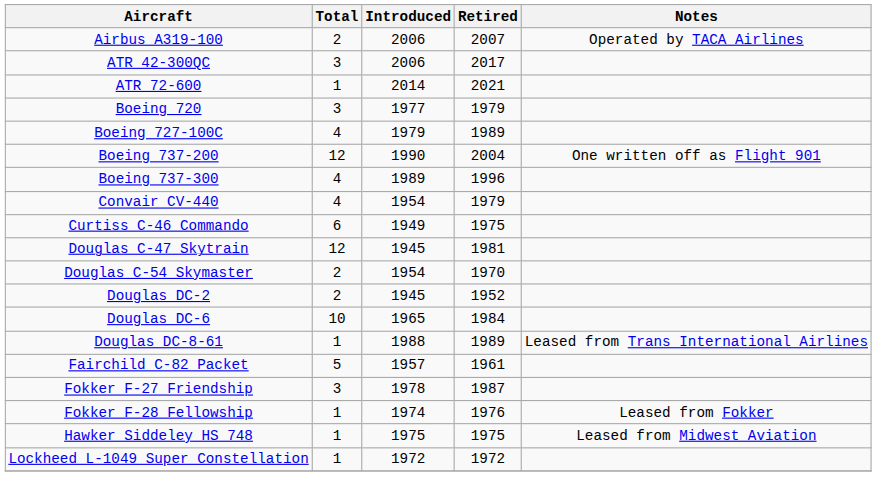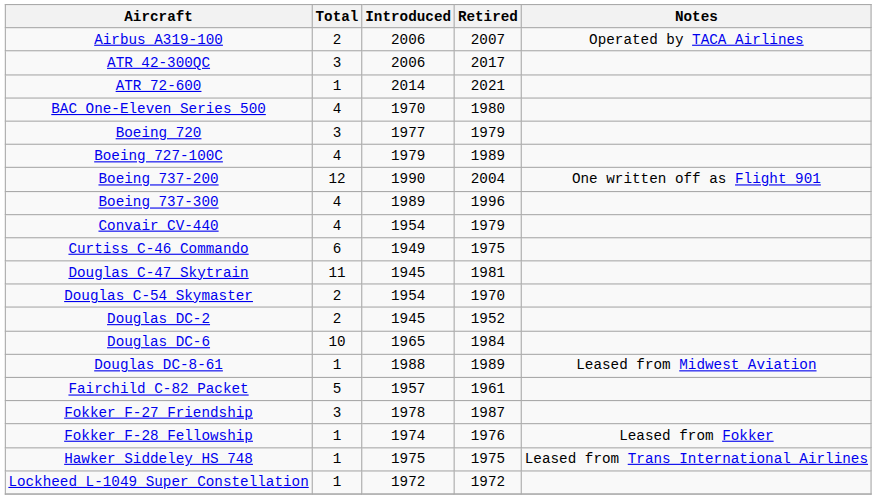 <table class="wikitable" style="margin:0.5em auto; text-align:center">
 <tr>
 <th>Aircraft</th>
 <th>Total</th>
 <th>Introduced</th>
 <th>Retired</th>
 <th>Notes</th>
 </tr>
 <tr>
 <td><a href='#'>Airbus A319-100</a></td>
 <td>2</td>
 <td>2006</td>
 <td>2007</td>
 <td>Operated by <a href='#'>TACA Airlines</a></td>
 </tr>
 <tr>
 <td><a href='#'>ATR 42-300QC</a></td>
 <td>3</td>
 <td>2006</td>
 <td>2017</td>
 <td></td>
 </tr>
 <tr>
 <td><a href='#'>ATR 72-600</a></td>
 <td>1</td>
 <td>2014</td>
 <td>2021</td>
+<td></td>
+</tr>
+<tr>
+<td><a href='#'>BAC One-Eleven Series 500</a></td>
+<td>4</td>
+<td>1970</td>
+<td>1980</td>
 <td></td>
 </tr>
 <tr>
 <td><a href='#'>Boeing 720</a></td>
 <td>3</td>
 <td>1977</td>
 <td>1979</td>
 <td></td>
 </tr>
 <tr>
 <td><a href='#'>Boeing 727-100C</a></td>
 <td>4</td>
 <td>1979</td>
 <td>1989</td>
 <td></td>
 </tr>
 <tr>
 <td><a href='#'>Boeing 737-200</a></td>
 <td>12</td>
 <td>1990</td>
 <td>2004</td>
 <td>One written off as <a href='#'>Flight 901</a></td>
 </tr>
 <tr>
 <td><a href='#'>Boeing 737-300</a></td>
 <td>4</td>
 <td>1989</td>
 <td>1996</td>
 <td></td>
 </tr>
 <tr>
 <td><a href='#'>Convair CV-440</a></td>
 <td>4</td>
 <td>1954</td>
 <td>1979</td>
 <td></td>
 </tr>
 <tr>
 <td><a href='#'>Curtiss C-46 Commando</a></td>
 <td>6</td>
 <td>1949</td>
 <td>1975</td>
 <td></td>
 </tr>
 <tr>
 <td><a href='#'>Douglas C-47 Skytrain</a></td>
-<td>12</td>
+<td>11</td>
 <td>1945</td>
 <td>1981</td>
 <td></td>
 </tr>
 <tr>
 <td><a href='#'>Douglas C-54 Skymaster</a></td>
 <td>2</td>
 <td>1954</td>
 <td>1970</td>
 <td></td>
 </tr>
 <tr>
 <td><a href='#'>Douglas DC-2</a></td>
 <td>2</td>
 <td>1945</td>
 <td>1952</td>
 <td></td>
 </tr>
 <tr>
 <td><a href='#'>Douglas DC-6</a></td>
 <td>10</td>
 <td>1965</td>
 <td>1984</td>
 <td></td>
 </tr>
 <tr>
 <td><a href='#'>Douglas DC-8-61</a></td>
 <td>1</td>
 <td>1988</td>
 <td>1989</td>
-<td>Leased from <a href='#'>Trans International Airlines</a></td>
+<td>Leased from <a href='#'>Midwest Aviation</a></td>
 </tr>
 <tr>
 <td><a href='#'>Fairchild C-82 Packet</a></td>
 <td>5</td>
 <td>1957</td>
 <td>1961</td>
 <td></td>
 </tr>
 <tr>
 <td><a href='#'>Fokker F-27 Friendship</a></td>
 <td>3</td>
 <td>1978</td>
 <td>1987</td>
 <td></td>
 </tr>
 <tr>
 <td><a href='#'>Fokker F-28 Fellowship</a></td>
 <td>1</td>
 <td>1974</td>
 <td>1976</td>
 <td>Leased from <a href='#'>Fokker</a></td>
 </tr>
 <tr>
 <td><a href='#'>Hawker Siddeley HS 748</a></td>
 <td>1</td>
 <td>1975</td>
 <td>1975</td>
-<td>Leased from <a href='#'>Midwest Aviation</a></td>
+<td>Leased from <a href='#'>Trans International Airlines</a></td>
 </tr>
 <tr>
 <td><a href='#'>Lockheed L-1049 Super Constellation</a></td>
 <td>1</td>
 <td>1972</td>
 <td>1972</td>
 <td></td>
 </tr>
 <tr>
 </tr>
 </table>
